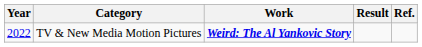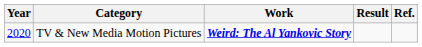 <table class="wikitable">
 <tr>
 <th>Year</th>
 <th>Category</th>
 <th>Work</th>
 <th>Result</th>
 <th>Ref.</th>
 </tr>
 <tr>
-<td><a href='#'>2022</a></td>
+<td><a href='#'>2020</a></td>
 <td>TV & New Media Motion Pictures</td>
 <td><strong><em><a href='#'>Weird: The Al Yankovic Story</a></em></strong></td>
 <td></td>
 <td align="center"></td>
 </tr>
 </table>
